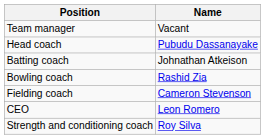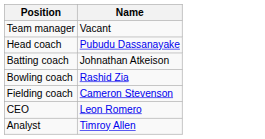 <table class="wikitable">
 <tr>
 <th>Position</th>
 <th>Name</th>
 </tr>
 <tr>
 <td>Team manager</td>
 <td>Vacant</td>
 </tr>
 <tr>
 <td>Head coach</td>
 <td><a href='#'>Pubudu Dassanayake</a></td>
 </tr>
 <tr>
 <td>Batting coach</td>
 <td>Johnathan Atkeison</td>
 </tr>
 <tr>
 <td>Bowling coach</td>
 <td><a href='#'>Rashid Zia</a></td>
 </tr>
 <tr>
 <td>Fielding coach</td>
 <td><a href='#'>Cameron Stevenson</a></td>
 </tr>
 <tr>
 <td>CEO</td>
 <td><a href='#'>Leon Romero</a></td>
 </tr>
 <tr>
-<td>Strength and conditioning coach</td>
-<td><a href='#'>Roy Silva</a></td>
+<td>Analyst</td>
+<td><a href='#'>Timroy Allen</a></td>
 </tr>
 </table>
